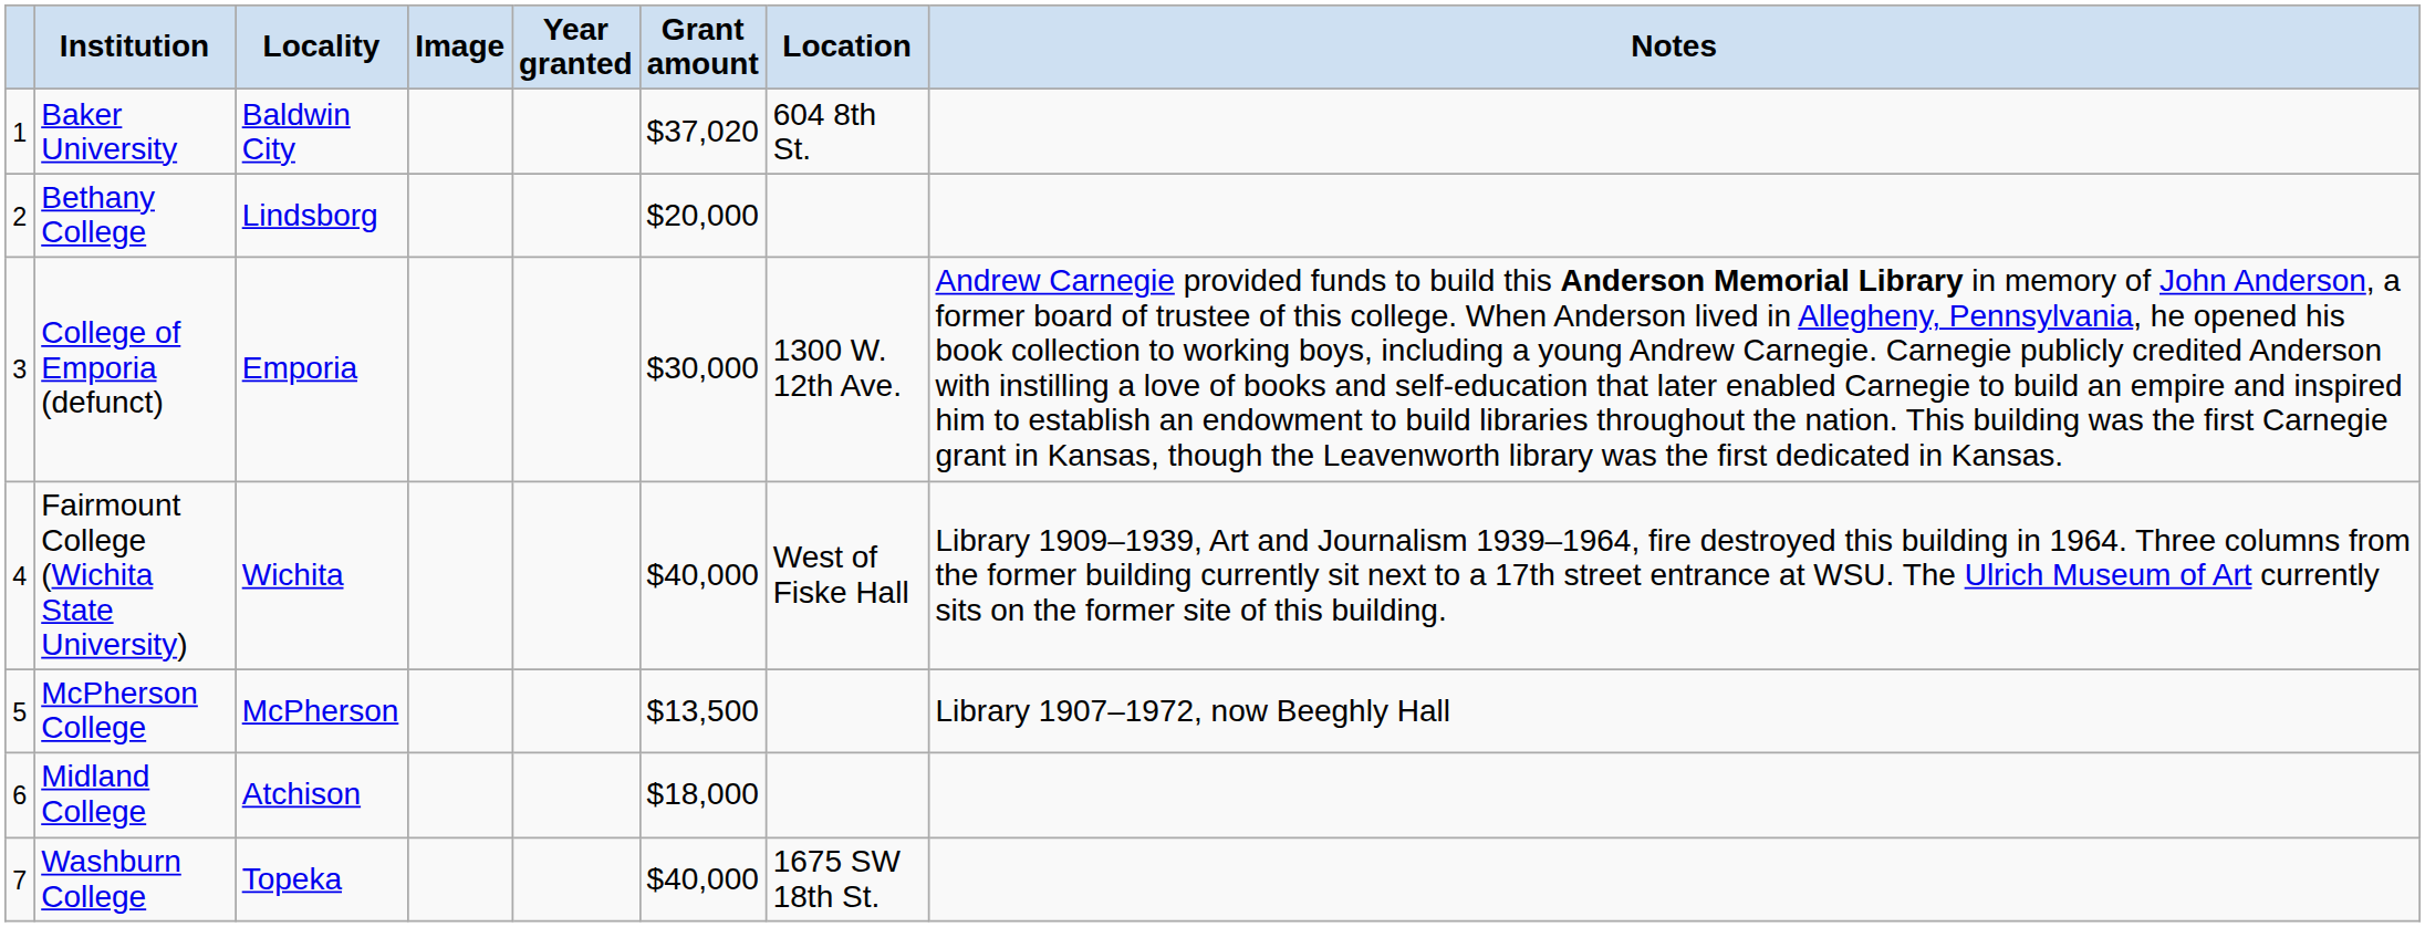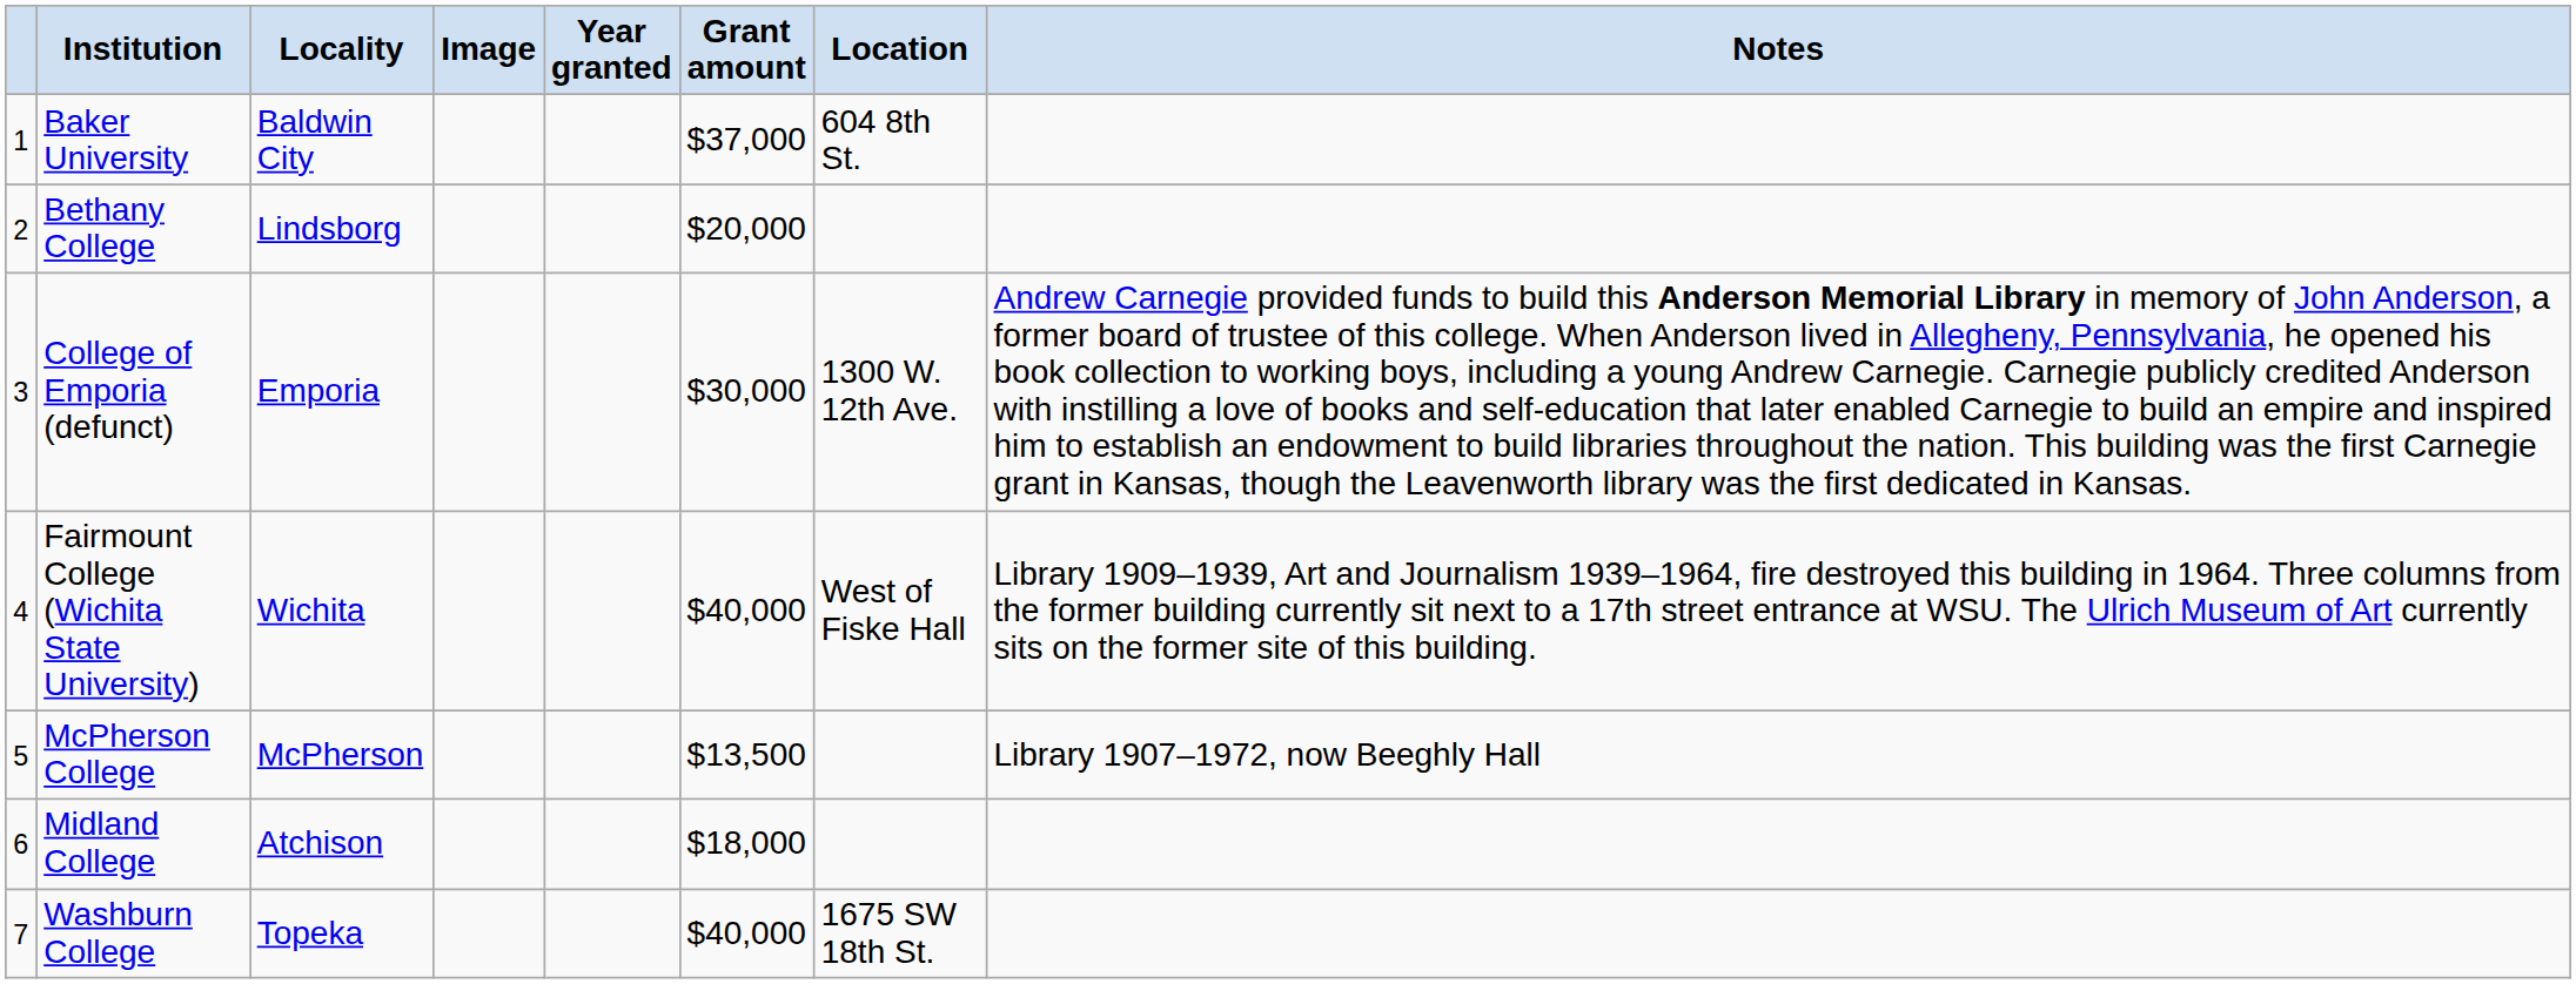 <table class="wikitable sortable" align="center">
 <tr>
 <th style="background-color:#CEE0F2;"></th>
 <th style="background-color:#CEE0F2;">Institution</th>
 <th style="background-color:#CEE0F2;">Locality</th>
 <th style="background-color:#CEE0F2;" class="unsortable">Image</th>
 <th style="background-color:#CEE0F2;">Year<br>granted</th>
 <th style="background-color:#CEE0F2;">Grant<br>amount</th>
 <th style="background-color:#CEE0F2;">Location</th>
 <th style="background-color:#CEE0F2;" class="unsortable">Notes</th>
 </tr>
 <tr ->
 <td><small>1</small></td>
 <td><a href='#'>Baker University</a></td>
 <td><a href='#'>Baldwin City</a></td>
 <td></td>
 <td></td>
-<td align=right>$37,020</td>
+<td align=right>$37,000</td>
 <td>604 8th St.<br><small></small></td>
 <td></td>
 </tr>
 <tr ->
 <td align=center><small>2</small></td>
 <td><a href='#'>Bethany College</a></td>
 <td><a href='#'>Lindsborg</a></td>
 <td></td>
 <td></td>
 <td align=right>$20,000</td>
 <td></td>
 <td></td>
 </tr>
 <tr ->
 <td><small>3</small></td>
 <td><a href='#'>College of Emporia</a><br>(defunct)</td>
 <td><a href='#'>Emporia</a></td>
 <td></td>
 <td></td>
 <td align=right>$30,000</td>
 <td>1300 W. 12th Ave.<br><small></small></td>
 <td><a href='#'>Andrew Carnegie</a> provided funds to build this <strong>Anderson Memorial Library</strong> in memory of <a href='#'>John Anderson</a>, a former board of trustee of this college.  When Anderson lived in <a href='#'>Allegheny, Pennsylvania</a>, he opened his book collection to working boys, including a young Andrew Carnegie.  Carnegie publicly credited Anderson with instilling a love of books and self-education that later enabled Carnegie to build an empire and inspired him to establish an endowment to build libraries throughout the nation.  This building was the first Carnegie grant in Kansas, though the Leavenworth library was the first dedicated in Kansas.</td>
 </tr>
 <tr ->
 <td align=center><small>4</small></td>
 <td>Fairmount College<br>(<a href='#'>Wichita State University</a>)</td>
 <td><a href='#'>Wichita</a></td>
 <td></td>
 <td></td>
 <td align=right>$40,000</td>
 <td>West of Fiske Hall<br></td>
 <td>Library 1909–1939, Art and Journalism 1939–1964, fire destroyed this building in 1964. Three columns from the former building currently sit next to a 17th street entrance at WSU. The <a href='#'>Ulrich Museum of Art</a> currently sits on the former site of this building.</td>
 </tr>
 <tr ->
 <td align=center><small>5</small></td>
 <td><a href='#'>McPherson College</a></td>
 <td><a href='#'>McPherson</a></td>
 <td></td>
 <td></td>
 <td align=right>$13,500</td>
 <td></td>
 <td>Library 1907–1972, now Beeghly Hall</td>
 </tr>
 <tr ->
 <td align=center><small>6</small></td>
 <td><a href='#'>Midland College</a></td>
 <td><a href='#'>Atchison</a></td>
 <td></td>
 <td></td>
 <td align=right>$18,000</td>
 <td></td>
 <td></td>
 </tr>
 <tr ->
 <td><small>7</small></td>
 <td><a href='#'>Washburn College</a></td>
 <td><a href='#'>Topeka</a></td>
 <td></td>
 <td></td>
 <td align=right>$40,000</td>
 <td>1675 SW 18th St.<br><small></small></td>
 <td></td>
 </tr>
 </table>
